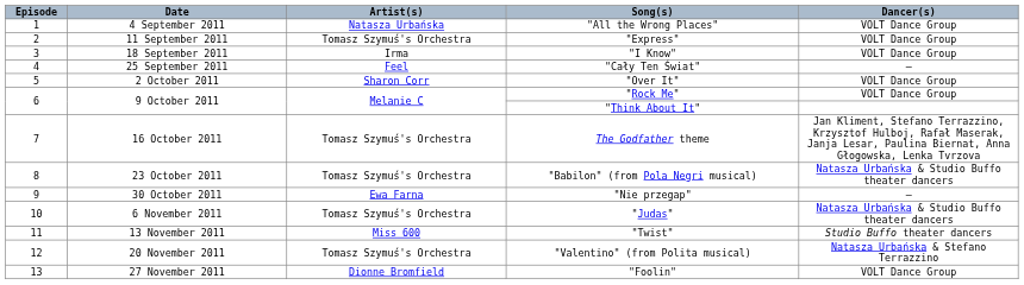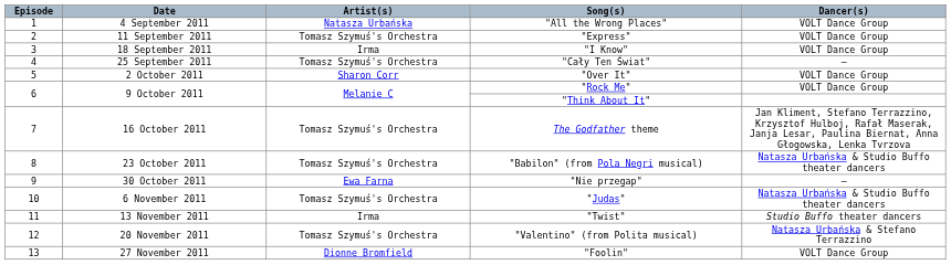 <table style="text-align: center; width: 84%; margin: 0 auto; border-collapse: collapse" border="1" cellpadding="1" cellspacing="1">
 <tr style="background: #ABC">
 <th width="4%">Episode</th>
 <th width="15%">Date</th>
 <th width="15%">Artist(s)</th>
 <th width="20%">Song(s)</th>
 <th width="15%">Dancer(s)</th>
 </tr>
 <tr>
 <td>1</td>
 <td>4 September 2011</td>
 <td><a href='#'>Natasza Urbańska</a></td>
 <td>"All the Wrong Places"</td>
 <td>VOLT Dance Group</td>
 </tr>
 <tr>
 <td>2</td>
 <td>11 September 2011</td>
 <td>Tomasz Szymuś's Orchestra</td>
 <td>"Express"</td>
 <td>VOLT Dance Group</td>
 </tr>
 <tr>
 <td>3</td>
 <td>18 September 2011</td>
 <td>Irma</td>
 <td>"I Know"</td>
 <td>VOLT Dance Group</td>
 </tr>
 <tr>
 <td>4</td>
 <td>25 September 2011</td>
-<td><a href='#'>Feel</a></td>
+<td>Tomasz Szymuś's Orchestra</td>
 <td>"Cały Ten Świat"</td>
 <td>–</td>
 </tr>
 <tr>
 <td>5</td>
 <td>2 October 2011</td>
 <td><a href='#'>Sharon Corr</a></td>
 <td>"Over It"</td>
 <td>VOLT Dance Group</td>
 </tr>
 <tr>
 <td rowspan=2>6</td>
 <td rowspan=2>9 October 2011</td>
 <td rowspan=2><a href='#'>Melanie C</a></td>
 <td>"<a href='#'>Rock Me</a>"</td>
 <td>VOLT Dance Group</td>
 </tr>
 <tr>
 <td>"<a href='#'>Think About It</a>"</td>
 <td></td>
 </tr>
 <tr>
 <td>7</td>
 <td>16 October 2011</td>
 <td>Tomasz Szymuś's Orchestra</td>
 <td><em><a href='#'>The Godfather</a></em> theme</td>
 <td>Jan Kliment, Stefano Terrazzino, Krzysztof Hulboj, Rafał Maserak, Janja Lesar, Paulina Biernat, Anna Głogowska, Lenka Tvrzova</td>
 </tr>
 <tr>
 <td>8</td>
 <td>23 October 2011</td>
 <td>Tomasz Szymuś's Orchestra</td>
 <td>"Babilon" (from <a href='#'>Pola Negri</a> musical)</td>
 <td><a href='#'>Natasza Urbańska</a> & Studio Buffo theater dancers</td>
 </tr>
 <tr>
 <td>9</td>
 <td>30 October 2011</td>
 <td><a href='#'>Ewa Farna</a></td>
 <td>"Nie przegap"</td>
 <td>–</td>
 </tr>
 <tr>
 <td>10</td>
 <td>6 November 2011</td>
 <td>Tomasz Szymuś's Orchestra</td>
 <td>"<a href='#'>Judas</a>"</td>
 <td><a href='#'>Natasza Urbańska</a> & Studio Buffo theater dancers</td>
 </tr>
 <tr>
 <td>11</td>
 <td>13 November 2011</td>
-<td><a href='#'>Miss 600</a></td>
+<td>Irma</td>
 <td>"Twist"</td>
 <td><em>Studio Buffo</em> theater dancers</td>
 </tr>
 <tr>
 <td>12</td>
 <td>20 November 2011</td>
 <td>Tomasz Szymuś's Orchestra</td>
 <td>"Valentino" (from Polita musical)</td>
 <td><a href='#'>Natasza Urbańska</a> & Stefano Terrazzino</td>
 </tr>
 <tr>
 <td>13</td>
 <td>27 November 2011</td>
 <td><a href='#'>Dionne Bromfield</a></td>
 <td>"Foolin"</td>
 <td>VOLT Dance Group</td>
 </tr>
 </table>
